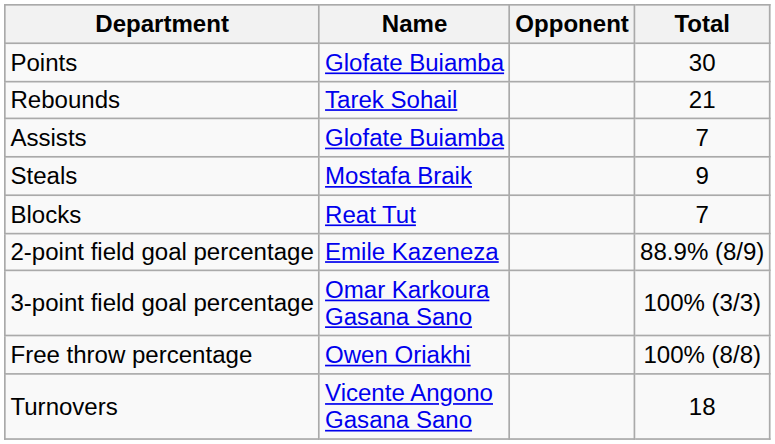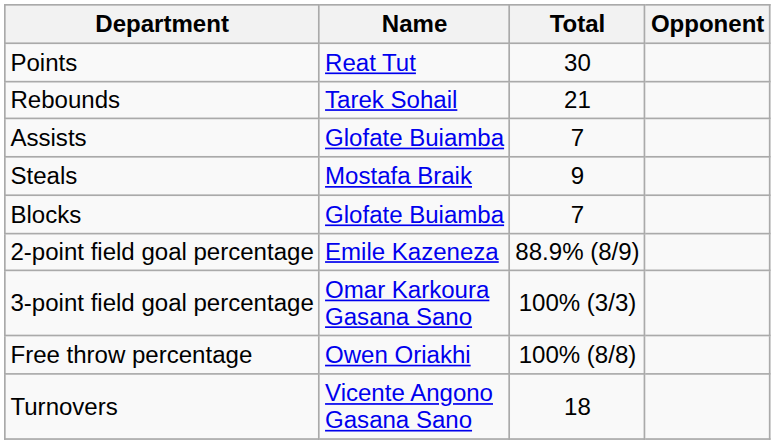 <table class=wikitable style="font-size:90%;">
 <tr>
 <th>Department</th>
 <th>Name</th>
+<th>Total</th>
 <th>Opponent</th>
-<th>Total</th>
 </tr>
 <tr>
 <td>Points</td>
-<td> <a href='#'>Glofate Buiamba</a></td>
+<td> <a href='#'>Reat Tut</a></td>
+<td align=center>30</td>
 <td></td>
-<td align=center>30</td>
 </tr>
 <tr>
 <td>Rebounds</td>
 <td> <a href='#'>Tarek Sohail</a></td>
+<td align=center>21</td>
 <td></td>
-<td align=center>21</td>
 </tr>
 <tr>
 <td>Assists</td>
 <td> <a href='#'>Glofate Buiamba</a></td>
+<td align=center>7</td>
 <td></td>
-<td align=center>7</td>
 </tr>
 <tr>
 <td>Steals</td>
 <td> <a href='#'>Mostafa Braik</a></td>
+<td align=center>9</td>
 <td></td>
-<td align=center>9</td>
 </tr>
 <tr>
 <td>Blocks</td>
-<td> <a href='#'>Reat Tut</a></td>
+<td> <a href='#'>Glofate Buiamba</a></td>
+<td align=center>7</td>
 <td></td>
-<td align=center>7</td>
 </tr>
 <tr>
 <td>2-point field goal percentage</td>
 <td> <a href='#'>Emile Kazeneza</a></td>
+<td align=center>88.9% (8/9)</td>
 <td></td>
-<td align=center>88.9% (8/9)</td>
 </tr>
 <tr>
 <td>3-point field goal percentage</td>
 <td> <a href='#'>Omar Karkoura</a><br> <a href='#'>Gasana Sano</a></td>
+<td align=center>100% (3/3)</td>
 <td></td>
-<td align=center>100% (3/3)</td>
 </tr>
 <tr>
 <td>Free throw percentage</td>
 <td> <a href='#'>Owen Oriakhi</a></td>
+<td align=center>100% (8/8)</td>
 <td></td>
-<td align=center>100% (8/8)</td>
 </tr>
 <tr>
 <td>Turnovers</td>
 <td> <a href='#'>Vicente Angono</a><br> <a href='#'>Gasana Sano</a></td>
+<td align=center>18</td>
 <td><br></td>
-<td align=center>18</td>
 </tr>
 </table>
